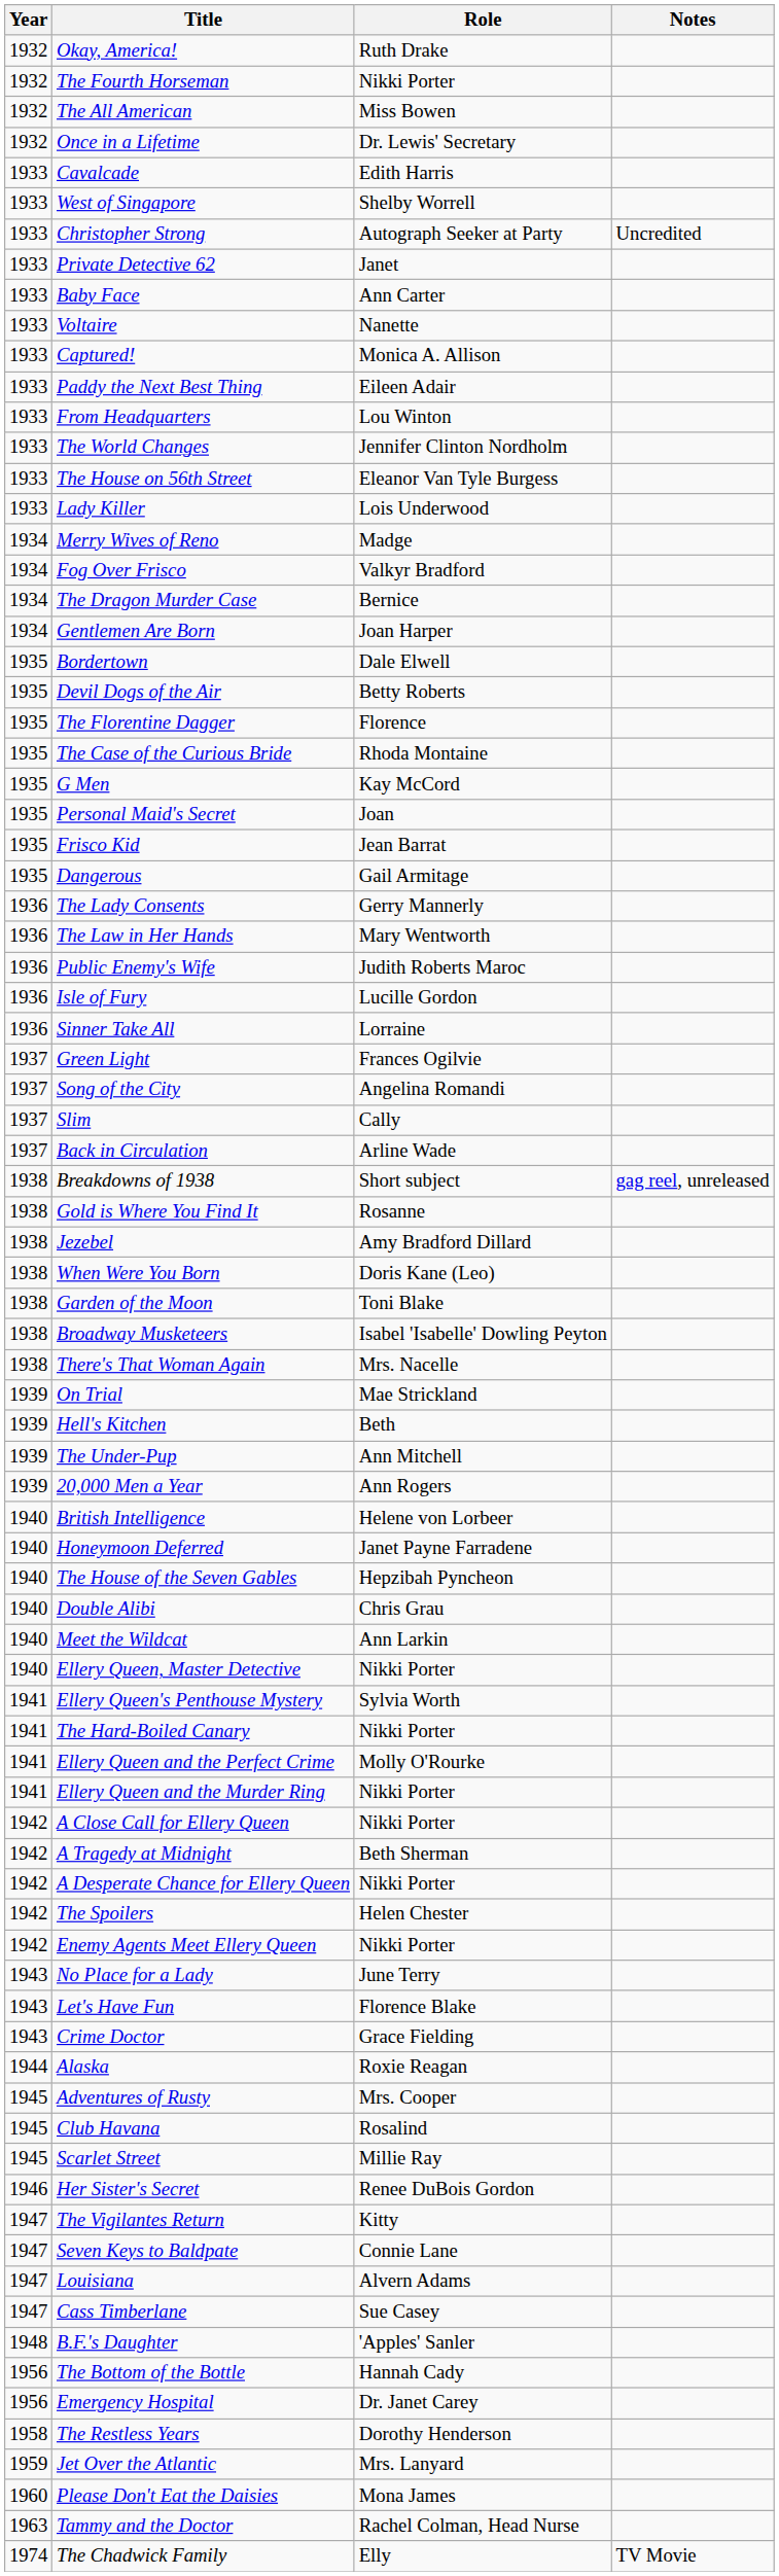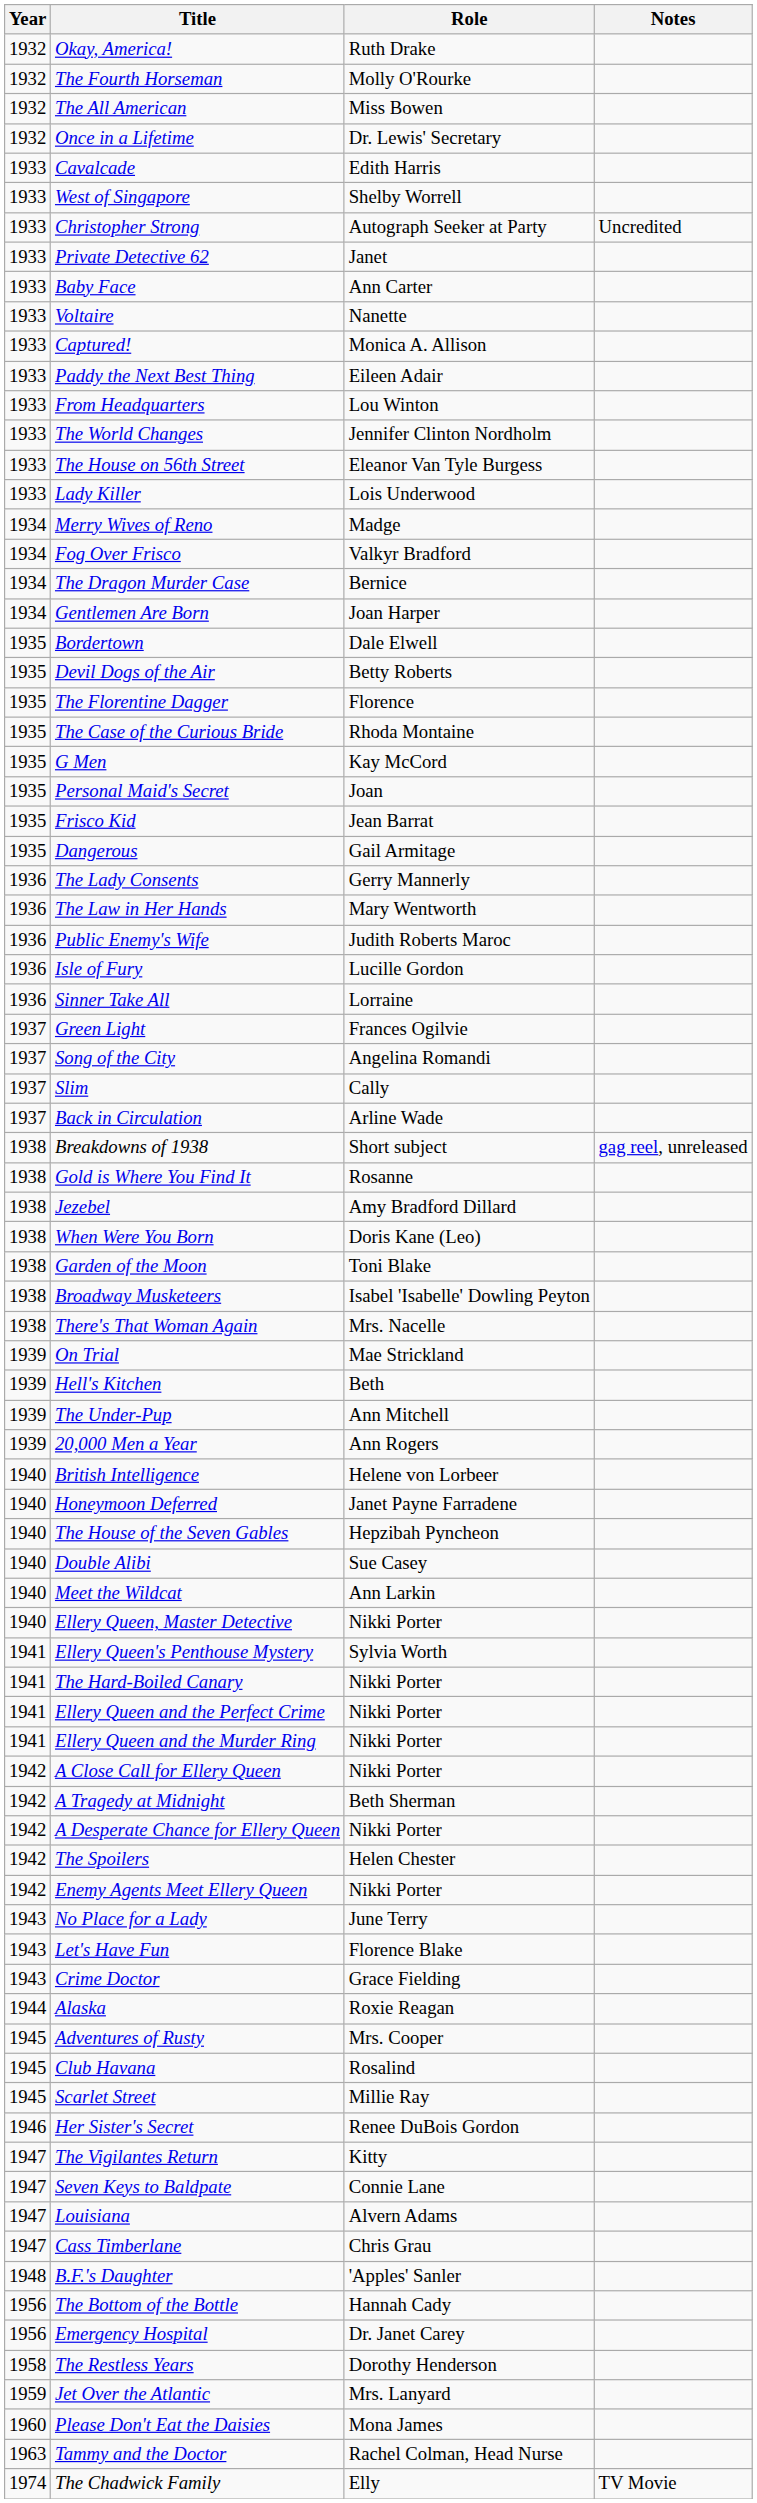 <table class="wikitable sortable">
 <tr>
 <th>Year</th>
 <th>Title</th>
 <th>Role</th>
 <th class="unsortable">Notes</th>
 </tr>
 <tr>
 <td>1932</td>
 <td><em><a href='#'>Okay, America!</a></em></td>
 <td>Ruth Drake</td>
 <td></td>
 </tr>
 <tr>
 <td>1932</td>
 <td><em><a href='#'>The Fourth Horseman</a></em></td>
-<td>Nikki Porter</td>
+<td>Molly O'Rourke</td>
 <td></td>
 </tr>
 <tr>
 <td>1932</td>
 <td><em><a href='#'>The All American</a></em></td>
 <td>Miss Bowen</td>
 <td></td>
 </tr>
 <tr>
 <td>1932</td>
 <td><em><a href='#'>Once in a Lifetime</a></em></td>
 <td>Dr. Lewis' Secretary</td>
 <td></td>
 </tr>
 <tr>
 <td>1933</td>
 <td><em><a href='#'>Cavalcade</a></em></td>
 <td>Edith Harris</td>
 <td></td>
 </tr>
 <tr>
 <td>1933</td>
 <td><em><a href='#'>West of Singapore</a></em></td>
 <td>Shelby Worrell</td>
 <td></td>
 </tr>
 <tr>
 <td>1933</td>
 <td><em><a href='#'>Christopher Strong</a></em></td>
 <td>Autograph Seeker at Party</td>
 <td>Uncredited</td>
 </tr>
 <tr>
 <td>1933</td>
 <td><em><a href='#'>Private Detective 62</a></em></td>
 <td>Janet</td>
 <td></td>
 </tr>
 <tr>
 <td>1933</td>
 <td><em><a href='#'>Baby Face</a></em></td>
 <td>Ann Carter</td>
 <td></td>
 </tr>
 <tr>
 <td>1933</td>
 <td><em><a href='#'>Voltaire</a></em></td>
 <td>Nanette</td>
 <td></td>
 </tr>
 <tr>
 <td>1933</td>
 <td><em><a href='#'>Captured!</a></em></td>
 <td>Monica A. Allison</td>
 <td></td>
 </tr>
 <tr>
 <td>1933</td>
 <td><em><a href='#'>Paddy the Next Best Thing</a></em></td>
 <td>Eileen Adair</td>
 <td></td>
 </tr>
 <tr>
 <td>1933</td>
 <td><em><a href='#'>From Headquarters</a></em></td>
 <td>Lou Winton</td>
 <td></td>
 </tr>
 <tr>
 <td>1933</td>
 <td><em><a href='#'>The World Changes</a></em></td>
 <td>Jennifer Clinton Nordholm</td>
 <td></td>
 </tr>
 <tr>
 <td>1933</td>
 <td><em><a href='#'>The House on 56th Street</a></em></td>
 <td>Eleanor Van Tyle Burgess</td>
 <td></td>
 </tr>
 <tr>
 <td>1933</td>
 <td><em><a href='#'>Lady Killer</a></em></td>
 <td>Lois Underwood</td>
 <td></td>
 </tr>
 <tr>
 <td>1934</td>
 <td><em><a href='#'>Merry Wives of Reno</a></em></td>
 <td>Madge</td>
 <td></td>
 </tr>
 <tr>
 <td>1934</td>
 <td><em><a href='#'>Fog Over Frisco</a></em></td>
 <td>Valkyr Bradford</td>
 <td></td>
 </tr>
 <tr>
 <td>1934</td>
 <td><em><a href='#'>The Dragon Murder Case</a></em></td>
 <td>Bernice</td>
 <td></td>
 </tr>
 <tr>
 <td>1934</td>
 <td><em><a href='#'>Gentlemen Are Born</a></em></td>
 <td>Joan Harper</td>
 <td></td>
 </tr>
 <tr>
 <td>1935</td>
 <td><em><a href='#'>Bordertown</a></em></td>
 <td>Dale Elwell</td>
 <td></td>
 </tr>
 <tr>
 <td>1935</td>
 <td><em><a href='#'>Devil Dogs of the Air</a></em></td>
 <td>Betty Roberts</td>
 <td></td>
 </tr>
 <tr>
 <td>1935</td>
 <td><em><a href='#'>The Florentine Dagger</a></em></td>
 <td>Florence</td>
 <td></td>
 </tr>
 <tr>
 <td>1935</td>
 <td><em><a href='#'>The Case of the Curious Bride</a></em></td>
 <td>Rhoda Montaine</td>
 <td></td>
 </tr>
 <tr>
 <td>1935</td>
 <td><em><a href='#'>G Men</a></em></td>
 <td>Kay McCord</td>
 <td></td>
 </tr>
 <tr>
 <td>1935</td>
 <td><em><a href='#'>Personal Maid's Secret</a></em></td>
 <td>Joan</td>
 <td></td>
 </tr>
 <tr>
 <td>1935</td>
 <td><em><a href='#'>Frisco Kid</a></em></td>
 <td>Jean Barrat</td>
 <td></td>
 </tr>
 <tr>
 <td>1935</td>
 <td><em><a href='#'>Dangerous</a></em></td>
 <td>Gail Armitage</td>
 <td></td>
 </tr>
 <tr>
 <td>1936</td>
 <td><em><a href='#'>The Lady Consents</a></em></td>
 <td>Gerry Mannerly</td>
 <td></td>
 </tr>
 <tr>
 <td>1936</td>
 <td><em><a href='#'>The Law in Her Hands</a></em></td>
 <td>Mary Wentworth</td>
 <td></td>
 </tr>
 <tr>
 <td>1936</td>
 <td><em><a href='#'>Public Enemy's Wife</a></em></td>
 <td>Judith Roberts Maroc</td>
 <td></td>
 </tr>
 <tr>
 <td>1936</td>
 <td><em><a href='#'>Isle of Fury</a></em></td>
 <td>Lucille Gordon</td>
 <td></td>
 </tr>
 <tr>
 <td>1936</td>
 <td><em><a href='#'>Sinner Take All</a></em></td>
 <td>Lorraine</td>
 <td></td>
 </tr>
 <tr>
 <td>1937</td>
 <td><em><a href='#'>Green Light</a></em></td>
 <td>Frances Ogilvie</td>
 <td></td>
 </tr>
 <tr>
 <td>1937</td>
 <td><em><a href='#'>Song of the City</a></em></td>
 <td>Angelina Romandi</td>
 <td></td>
 </tr>
 <tr>
 <td>1937</td>
 <td><em><a href='#'>Slim</a></em></td>
 <td>Cally</td>
 <td></td>
 </tr>
 <tr>
 <td>1937</td>
 <td><em><a href='#'>Back in Circulation</a></em></td>
 <td>Arline Wade</td>
 <td></td>
 </tr>
 <tr>
 <td>1938</td>
 <td><em>Breakdowns of 1938</em></td>
 <td>Short subject</td>
 <td><a href='#'>gag reel</a>, unreleased</td>
 </tr>
 <tr>
 <td>1938</td>
 <td><em><a href='#'>Gold is Where You Find It</a></em></td>
 <td>Rosanne</td>
 <td></td>
 </tr>
 <tr>
 <td>1938</td>
 <td><em><a href='#'>Jezebel</a></em></td>
 <td>Amy Bradford Dillard</td>
 <td></td>
 </tr>
 <tr>
 <td>1938</td>
 <td><em><a href='#'>When Were You Born</a></em></td>
 <td>Doris Kane (Leo)</td>
 <td></td>
 </tr>
 <tr>
 <td>1938</td>
 <td><em><a href='#'>Garden of the Moon</a></em></td>
 <td>Toni Blake</td>
 <td></td>
 </tr>
 <tr>
 <td>1938</td>
 <td><em><a href='#'>Broadway Musketeers</a></em></td>
 <td>Isabel 'Isabelle' Dowling Peyton</td>
 <td></td>
 </tr>
 <tr>
 <td>1938</td>
 <td><em><a href='#'>There's That Woman Again</a></em></td>
 <td>Mrs. Nacelle</td>
 <td></td>
 </tr>
 <tr>
 <td>1939</td>
 <td><em><a href='#'>On Trial</a></em></td>
 <td>Mae Strickland</td>
 <td></td>
 </tr>
 <tr>
 <td>1939</td>
 <td><em><a href='#'>Hell's Kitchen</a></em></td>
 <td>Beth</td>
 <td></td>
 </tr>
 <tr>
 <td>1939</td>
 <td><em><a href='#'>The Under-Pup</a></em></td>
 <td>Ann Mitchell</td>
 <td></td>
 </tr>
 <tr>
 <td>1939</td>
 <td><em><a href='#'>20,000 Men a Year</a></em></td>
 <td>Ann Rogers</td>
 <td></td>
 </tr>
 <tr>
 <td>1940</td>
 <td><em><a href='#'>British Intelligence</a></em></td>
 <td>Helene von Lorbeer</td>
 <td></td>
 </tr>
 <tr>
 <td>1940</td>
 <td><em><a href='#'>Honeymoon Deferred</a></em></td>
 <td>Janet Payne Farradene</td>
 <td></td>
 </tr>
 <tr>
 <td>1940</td>
 <td><em><a href='#'>The House of the Seven Gables</a></em></td>
 <td>Hepzibah Pyncheon</td>
 <td></td>
 </tr>
 <tr>
 <td>1940</td>
 <td><em><a href='#'>Double Alibi</a></em></td>
-<td>Chris Grau</td>
+<td>Sue Casey</td>
 <td></td>
 </tr>
 <tr>
 <td>1940</td>
 <td><em><a href='#'>Meet the Wildcat</a></em></td>
 <td>Ann Larkin</td>
 <td></td>
 </tr>
 <tr>
 <td>1940</td>
 <td><em><a href='#'>Ellery Queen, Master Detective</a></em></td>
 <td>Nikki Porter</td>
 <td></td>
 </tr>
 <tr>
 <td>1941</td>
 <td><em><a href='#'>Ellery Queen's Penthouse Mystery</a></em></td>
 <td>Sylvia Worth</td>
 <td></td>
 </tr>
 <tr>
 <td>1941</td>
 <td><em><a href='#'>The Hard-Boiled Canary</a></em></td>
 <td>Nikki Porter</td>
 <td></td>
 </tr>
 <tr>
 <td>1941</td>
 <td><em><a href='#'>Ellery Queen and the Perfect Crime</a></em></td>
-<td>Molly O'Rourke</td>
+<td>Nikki Porter</td>
 <td></td>
 </tr>
 <tr>
 <td>1941</td>
 <td><em><a href='#'>Ellery Queen and the Murder Ring</a></em></td>
 <td>Nikki Porter</td>
 <td></td>
 </tr>
 <tr>
 <td>1942</td>
 <td><em><a href='#'>A Close Call for Ellery Queen</a></em></td>
 <td>Nikki Porter</td>
 <td></td>
 </tr>
 <tr>
 <td>1942</td>
 <td><em><a href='#'>A Tragedy at Midnight</a></em></td>
 <td>Beth Sherman</td>
 <td></td>
 </tr>
 <tr>
 <td>1942</td>
 <td><em><a href='#'>A Desperate Chance for Ellery Queen</a></em></td>
 <td>Nikki Porter</td>
 <td></td>
 </tr>
 <tr>
 <td>1942</td>
 <td><em><a href='#'>The Spoilers</a></em></td>
 <td>Helen Chester</td>
 <td></td>
 </tr>
 <tr>
 <td>1942</td>
 <td><em><a href='#'>Enemy Agents Meet Ellery Queen</a></em></td>
 <td>Nikki Porter</td>
 <td></td>
 </tr>
 <tr>
 <td>1943</td>
 <td><em><a href='#'>No Place for a Lady</a></em></td>
 <td>June Terry</td>
 <td></td>
 </tr>
 <tr>
 <td>1943</td>
 <td><em><a href='#'>Let's Have Fun</a></em></td>
 <td>Florence Blake</td>
 <td></td>
 </tr>
 <tr>
 <td>1943</td>
 <td><em><a href='#'>Crime Doctor</a></em></td>
 <td>Grace Fielding</td>
 <td></td>
 </tr>
 <tr>
 <td>1944</td>
 <td><em><a href='#'>Alaska</a></em></td>
 <td>Roxie Reagan</td>
 <td></td>
 </tr>
 <tr>
 <td>1945</td>
 <td><em><a href='#'>Adventures of Rusty</a></em></td>
 <td>Mrs. Cooper</td>
 <td></td>
 </tr>
 <tr>
 <td>1945</td>
 <td><em><a href='#'>Club Havana</a></em></td>
 <td>Rosalind</td>
 <td></td>
 </tr>
 <tr>
 <td>1945</td>
 <td><em><a href='#'>Scarlet Street</a></em></td>
 <td>Millie Ray</td>
 <td></td>
 </tr>
 <tr>
 <td>1946</td>
 <td><em><a href='#'>Her Sister's Secret</a></em></td>
 <td>Renee DuBois Gordon</td>
 <td></td>
 </tr>
 <tr>
 <td>1947</td>
 <td><em><a href='#'>The Vigilantes Return</a></em></td>
 <td>Kitty</td>
 <td></td>
 </tr>
 <tr>
 <td>1947</td>
 <td><em><a href='#'>Seven Keys to Baldpate</a></em></td>
 <td>Connie Lane</td>
 <td></td>
 </tr>
 <tr>
 <td>1947</td>
 <td><em><a href='#'>Louisiana</a></em></td>
 <td>Alvern Adams</td>
 <td></td>
 </tr>
 <tr>
 <td>1947</td>
 <td><em><a href='#'>Cass Timberlane</a></em></td>
-<td>Sue Casey</td>
+<td>Chris Grau</td>
 <td></td>
 </tr>
 <tr>
 <td>1948</td>
 <td><em><a href='#'>B.F.'s Daughter</a></em></td>
 <td>'Apples' Sanler</td>
 <td></td>
 </tr>
 <tr>
 <td>1956</td>
 <td><em><a href='#'>The Bottom of the Bottle</a></em></td>
 <td>Hannah Cady</td>
 <td></td>
 </tr>
 <tr>
 <td>1956</td>
 <td><em><a href='#'>Emergency Hospital</a></em></td>
 <td>Dr. Janet Carey</td>
 <td></td>
 </tr>
 <tr>
 <td>1958</td>
 <td><em><a href='#'>The Restless Years</a></em></td>
 <td>Dorothy Henderson</td>
 <td></td>
 </tr>
 <tr>
 <td>1959</td>
 <td><em><a href='#'>Jet Over the Atlantic</a></em></td>
 <td>Mrs. Lanyard</td>
 <td></td>
 </tr>
 <tr>
 <td>1960</td>
 <td><em><a href='#'>Please Don't Eat the Daisies</a></em></td>
 <td>Mona James</td>
 <td></td>
 </tr>
 <tr>
 <td>1963</td>
 <td><em><a href='#'>Tammy and the Doctor</a></em></td>
 <td>Rachel Colman, Head Nurse</td>
 <td></td>
 </tr>
 <tr>
 <td>1974</td>
 <td><em>The Chadwick Family</em></td>
 <td>Elly</td>
 <td>TV Movie</td>
 </tr>
 </table>
